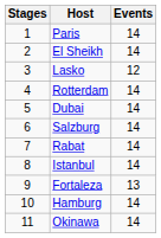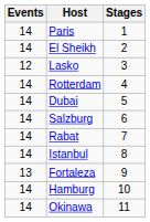 <table class="wikitable" style="width:30%;">
 <tr>
+<th width=20>Events</th>
+<th width=100>Host</th>
 <th width=40>Stages</th>
-<th width=100>Host</th>
-<th width=20>Events</th>
 </tr>
 <tr>
+<td align=center>14</td>
+<td> <a href='#'>Paris</a></td>
 <td align=center>1</td>
-<td> <a href='#'>Paris</a></td>
-<td align=center>14</td>
 </tr>
 <tr>
+<td align=center>14</td>
+<td> <a href='#'>El Sheikh</a></td>
 <td align=center>2</td>
-<td> <a href='#'>El Sheikh</a></td>
-<td align=center>14</td>
 </tr>
 <tr>
+<td align=center>12</td>
+<td> <a href='#'>Lasko</a></td>
 <td align=center>3</td>
-<td> <a href='#'>Lasko</a></td>
-<td align=center>12</td>
 </tr>
 <tr>
+<td align=center>14</td>
+<td> <a href='#'>Rotterdam</a></td>
 <td align=center>4</td>
-<td> <a href='#'>Rotterdam</a></td>
-<td align=center>14</td>
 </tr>
 <tr>
+<td align=center>14</td>
+<td> <a href='#'>Dubai</a></td>
 <td align=center>5</td>
-<td> <a href='#'>Dubai</a></td>
-<td align=center>14</td>
 </tr>
 <tr>
+<td align=center>14</td>
+<td> <a href='#'>Salzburg</a></td>
 <td align=center>6</td>
-<td> <a href='#'>Salzburg</a></td>
-<td align=center>14</td>
 </tr>
 <tr>
+<td align=center>14</td>
+<td> <a href='#'>Rabat</a></td>
 <td align=center>7</td>
-<td> <a href='#'>Rabat</a></td>
-<td align=center>14</td>
 </tr>
 <tr>
+<td align=center>14</td>
+<td> <a href='#'>Istanbul</a></td>
 <td align=center>8</td>
-<td> <a href='#'>Istanbul</a></td>
-<td align=center>14</td>
 </tr>
 <tr>
+<td align=center>13</td>
+<td> <a href='#'>Fortaleza</a></td>
 <td align=center>9</td>
-<td> <a href='#'>Fortaleza</a></td>
-<td align=center>13</td>
 </tr>
 <tr>
+<td align=center>14</td>
+<td> <a href='#'>Hamburg</a></td>
 <td align=center>10</td>
-<td> <a href='#'>Hamburg</a></td>
-<td align=center>14</td>
 </tr>
 <tr>
+<td align=center>14</td>
+<td> <a href='#'>Okinawa</a></td>
 <td align=center>11</td>
-<td> <a href='#'>Okinawa</a></td>
-<td align=center>14</td>
 </tr>
 </table>
